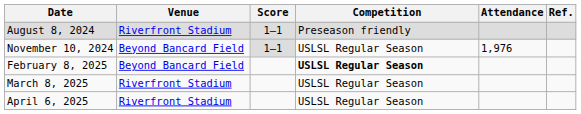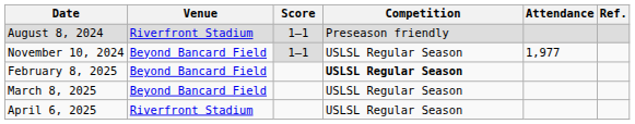 <table class="wikitable" style="font-size:90%">
 <tr>
 <th width=120>Date</th>
 <th width=145>Venue</th>
 <th width=45>Score</th>
 <th width=200>Competition</th>
 <th width=35>Attendance</th>
 <th width=15>Ref.</th>
 </tr>
 <tr>
 <td style="text-align:left; background:#ddd;">August 8, 2024</td>
 <td style="text-align:left; background:#ddd;"><a href='#'>Riverfront Stadium</a></td>
 <td style="text-align:center; background:#ddd;">1–1</td>
 <td style="text-align:left; background:#ddd;">Preseason friendly</td>
 <td style="text-align:left; background:#ddd;"></td>
 <td style="text-align:left; background:#ddd;"></td>
 </tr>
 <tr>
 <td>November 10, 2024</td>
 <td><a href='#'>Beyond Bancard Field</a></td>
 <td style="text-align:center; background:#ddd;">1–1</td>
 <td>USLSL Regular Season</td>
-<td>1,976</td>
+<td>1,977</td>
 <td></td>
 </tr>
 <tr>
 <td>February 8, 2025</td>
 <td><a href='#'>Beyond Bancard Field</a></td>
 <td></td>
 <td><strong>USLSL Regular Season</strong></td>
 <td></td>
 <td></td>
 </tr>
 <tr>
 <td>March 8, 2025</td>
-<td><a href='#'>Riverfront Stadium</a></td>
+<td><a href='#'>Beyond Bancard Field</a></td>
 <td></td>
 <td>USLSL Regular Season</td>
 <td></td>
 <td></td>
 </tr>
 <tr>
 <td>April 6, 2025</td>
 <td><a href='#'>Riverfront Stadium</a></td>
 <td></td>
 <td>USLSL Regular Season</td>
 <td></td>
 <td></td>
 </tr>
 </table>
